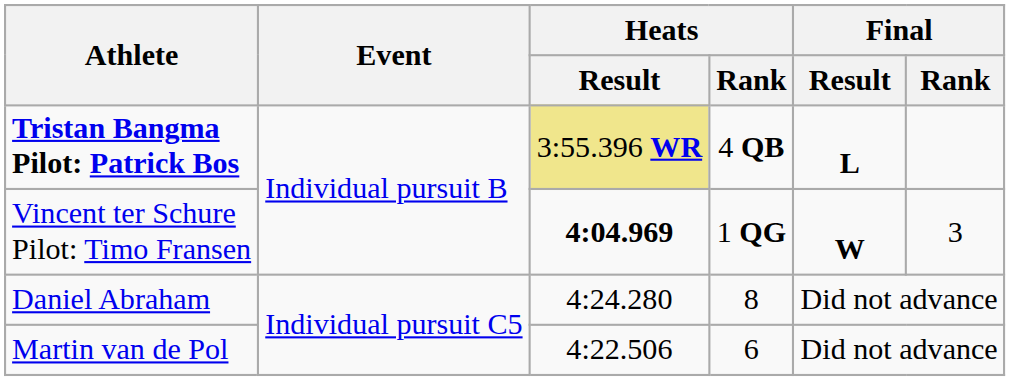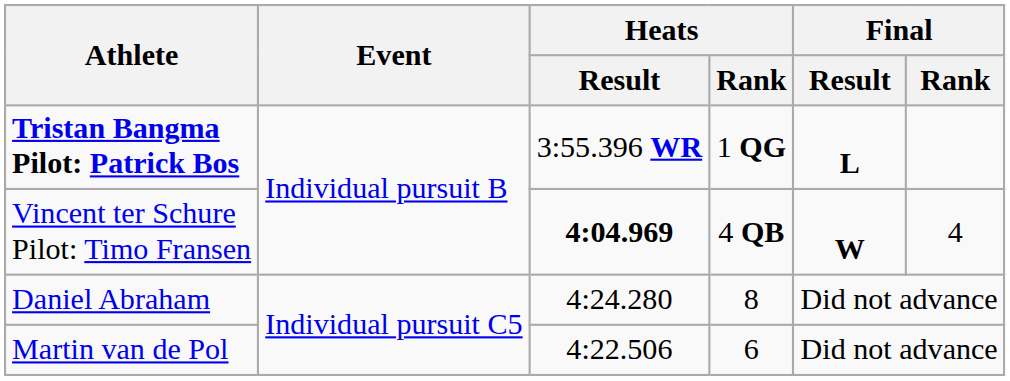 <table class=wikitable style="font-size:90%">
 <tr>
 <th rowspan="2">Athlete</th>
 <th rowspan="2">Event</th>
 <th colspan="2">Heats</th>
 <th colspan="2">Final</th>
 </tr>
 <tr>
 <th>Result</th>
 <th>Rank</th>
 <th>Result</th>
 <th>Rank</th>
 </tr>
 <tr align=center>
 <td align=left><strong><a href='#'>Tristan Bangma</a><br>Pilot: <a href='#'>Patrick Bos</a></strong></td>
 <td align=left rowspan=2><a href='#'>Individual pursuit B</a></td>
-<td style="background: khaki;">3:55.396 <strong><a href='#'>WR</a></strong></td>
-<td>4 <strong>QB</strong></td>
+<td>3:55.396 <strong><a href='#'>WR</a></strong></td>
+<td>1  <strong>QG</strong></td>
 <td><br><strong>L</strong></td>
 <td></td>
 </tr>
 <tr align=center>
 <td align=left><a href='#'>Vincent ter Schure</a><br>Pilot: <a href='#'>Timo Fransen</a></td>
 <td><strong>4:04.969</strong></td>
-<td>1  <strong>QG</strong></td>
+<td>4 <strong>QB</strong></td>
 <td><br><strong>W</strong></td>
-<td>3</td>
+<td>4</td>
 </tr>
 <tr align=center>
 <td align=left><a href='#'>Daniel Abraham</a></td>
 <td align=left rowspan=2><a href='#'>Individual pursuit C5</a></td>
 <td>4:24.280</td>
 <td>8</td>
 <td colspan=2>Did not advance</td>
 </tr>
 <tr align=center>
 <td align=left><a href='#'>Martin van de Pol</a></td>
 <td>4:22.506</td>
 <td>6</td>
 <td colspan=2>Did not advance</td>
 </tr>
 </table>
